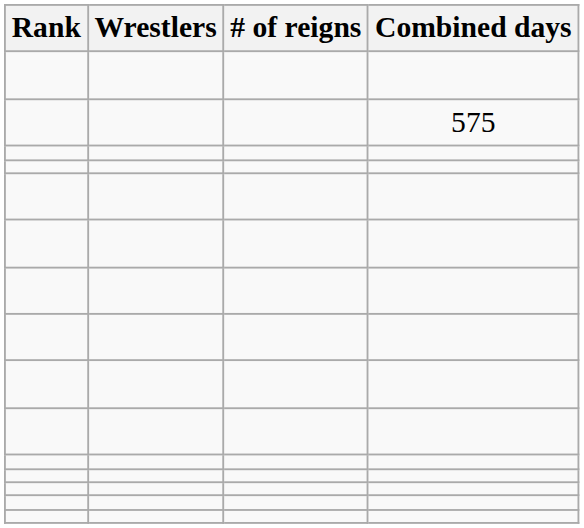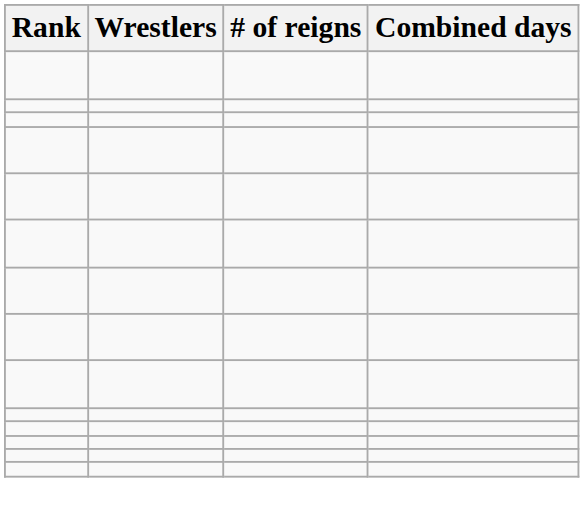 <table class="wikitable sortable" style="text-align:center;">
 <tr>
 <th>Rank</th>
 <th>Wrestlers</th>
 <th># of reigns</th>
 <th>Combined days</th>
 </tr>
 <tr>
 <td></td>
 <td align="left"><br></td>
 <td></td>
 <td></td>
-</tr>
-<tr>
-<td></td>
-<td align="left"><br></td>
-<td></td>
-<td>575</td>
 </tr>
 <tr>
 <td></td>
 <td align="left"></td>
 <td></td>
 <td></td>
 </tr>
 <tr>
 <td></td>
 <td align="left"></td>
 <td></td>
 <td></td>
 </tr>
 <tr>
 <td></td>
 <td align="left"><br></td>
 <td></td>
 <td></td>
 </tr>
 <tr>
 <td></td>
 <td align="left"><br></td>
 <td></td>
 <td></td>
 </tr>
 <tr>
 <td></td>
 <td align="left"><br></td>
 <td></td>
 <td></td>
 </tr>
 <tr>
 <td></td>
 <td align="left"><br></td>
 <td></td>
 <td></td>
 </tr>
 <tr>
 <td></td>
 <td align="left"><br></td>
 <td></td>
 <td></td>
 </tr>
 <tr>
 <td></td>
 <td align="left"><br></td>
 <td></td>
 <td></td>
 </tr>
 <tr>
 <td></td>
 <td align="left"></td>
 <td></td>
 <td></td>
 </tr>
 <tr>
 <td></td>
 <td align="left"></td>
 <td></td>
 <td></td>
 </tr>
 <tr>
 <td></td>
 <td align="left"></td>
 <td></td>
 <td></td>
 </tr>
 <tr>
 <td></td>
 <td align="left"></td>
 <td></td>
 <td></td>
 </tr>
 <tr>
 <td></td>
 <td align="left"></td>
 <td></td>
 <td></td>
 </tr>
 </table>
